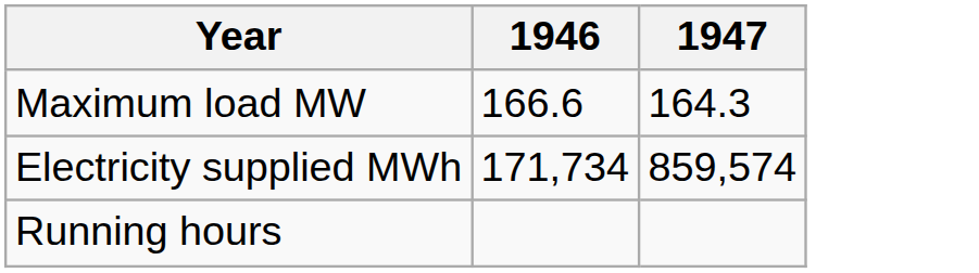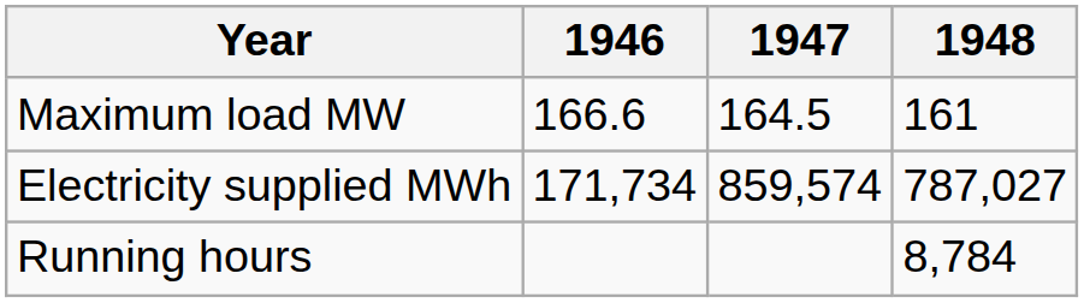 <table class="wikitable">
 <tr>
 <th>Year</th>
 <th>1946</th>
 <th>1947</th>
+<th>1948</th>
 </tr>
 <tr>
 <td>Maximum load MW</td>
 <td>166.6</td>
-<td>164.3</td>
+<td>164.5</td>
+<td>161</td>
 </tr>
 <tr>
 <td>Electricity supplied MWh</td>
 <td>171,734</td>
 <td>859,574</td>
+<td>787,027</td>
 </tr>
 <tr>
 <td>Running hours</td>
 <td></td>
 <td></td>
+<td>8,784</td>
 </tr>
 </table>
